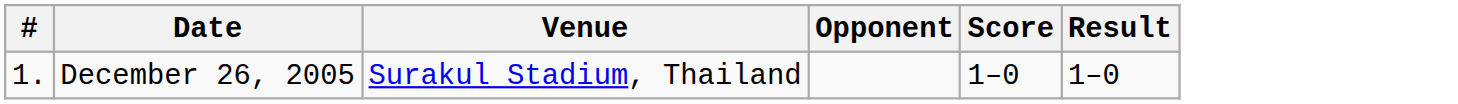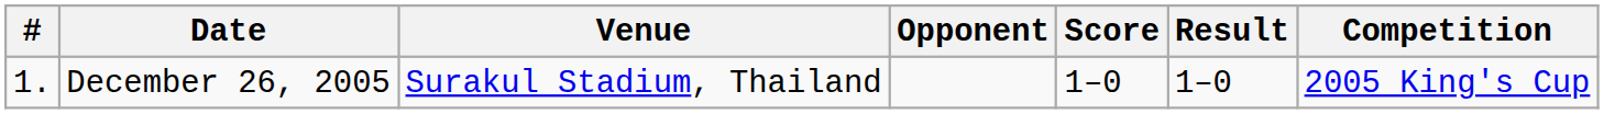 <table class="wikitable">
 <tr>
 <th>#</th>
 <th>Date</th>
 <th>Venue</th>
 <th>Opponent</th>
 <th>Score</th>
 <th>Result</th>
+<th>Competition</th>
 </tr>
 <tr>
 <td>1.</td>
 <td>December 26, 2005</td>
 <td><a href='#'>Surakul Stadium</a>, Thailand</td>
 <td></td>
 <td>1–0</td>
 <td>1–0</td>
+<td><a href='#'>2005 King's Cup</a></td>
 </tr>
 </table>
